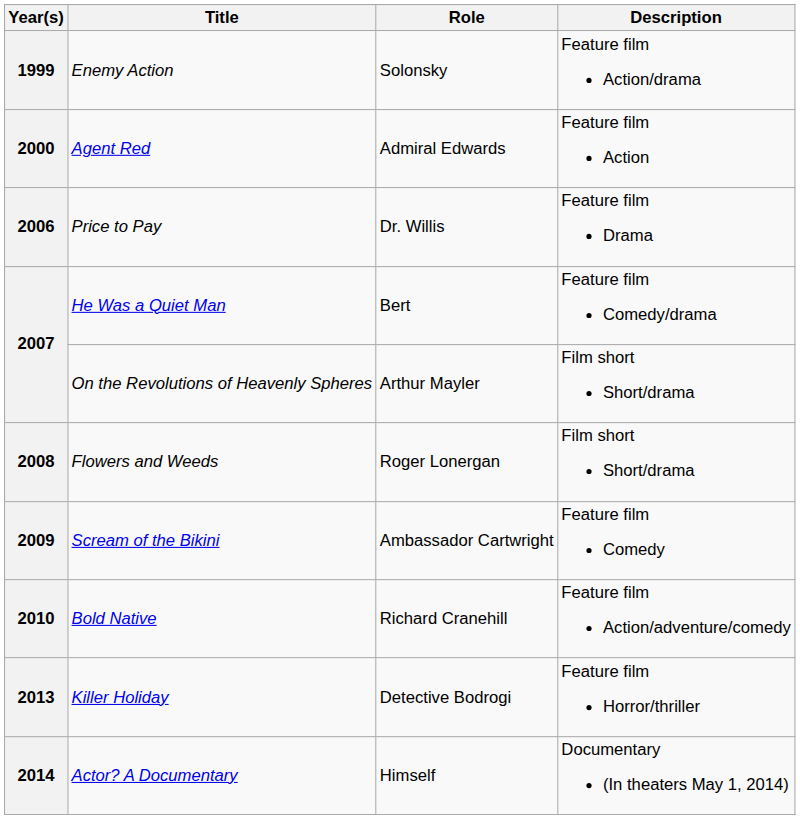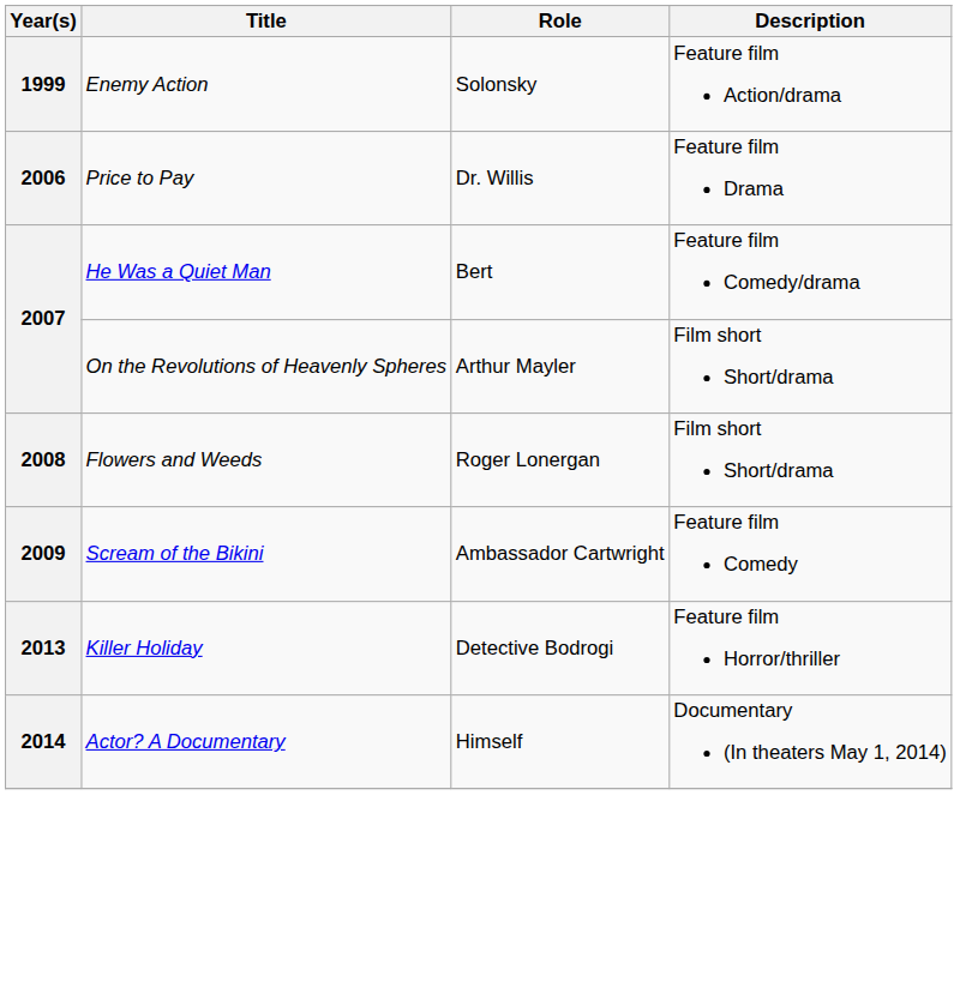 <table class="wikitable plainrowheaders sortable">
 <tr>
 </tr>
 <tr>
 <th scope=col>Year(s)</th>
 <th scope=col>Title</th>
 <th scope=col>Role</th>
 <th scope=col class=unsortable>Description</th>
 </tr>
 <tr>
 <th rowspan=1>1999</th>
 <td><em>Enemy Action</em></td>
 <td>Solonsky</td>
 <td>Feature film<br><ul><li>Action/drama</li></ul></td>
-</tr>
-<tr>
-<th rowspan=1>2000</th>
-<td><em><a href='#'>Agent Red</a></em></td>
-<td>Admiral Edwards</td>
-<td>Feature film<br><ul><li>Action</li></ul></td>
 </tr>
 <tr>
 <th rowspan=1>2006</th>
 <td><em>Price to Pay</em></td>
 <td>Dr. Willis</td>
 <td>Feature film<br><ul><li>Drama</li></ul></td>
 </tr>
 <tr>
 <th rowspan=2>2007</th>
 <td><em><a href='#'>He Was a Quiet Man</a></em></td>
 <td>Bert</td>
 <td>Feature film<br><ul><li>Comedy/drama</li></ul></td>
 </tr>
 <tr>
 <td><em>On the Revolutions of Heavenly Spheres</em></td>
 <td>Arthur Mayler</td>
 <td>Film short<br><ul><li>Short/drama</li></ul></td>
 </tr>
 <tr>
 <th rowspan=1>2008</th>
 <td><em>Flowers and Weeds</em></td>
 <td>Roger Lonergan</td>
 <td>Film short<br><ul><li>Short/drama</li></ul></td>
 </tr>
 <tr>
 <th rowspan=1>2009</th>
 <td><em><a href='#'>Scream of the Bikini</a></em></td>
 <td>Ambassador Cartwright</td>
 <td>Feature film<br><ul><li>Comedy</li></ul></td>
 </tr>
 <tr>
-<th rowspan=1>2010</th>
-<td><em><a href='#'>Bold Native</a></em></td>
-<td>Richard Cranehill</td>
-<td>Feature film<br><ul><li>Action/adventure/comedy</li></ul></td>
-</tr>
-<tr>
 <th rowspan=1>2013</th>
 <td><em><a href='#'>Killer Holiday</a></em></td>
 <td>Detective Bodrogi</td>
 <td>Feature film<br><ul><li>Horror/thriller</li></ul></td>
 </tr>
 <tr>
 <th rowspan=1>2014</th>
 <td><em><a href='#'>Actor? A Documentary</a></em></td>
 <td>Himself</td>
 <td>Documentary<br><ul><li>(In theaters May 1, 2014)</li></ul></td>
 </tr>
 <tr>
 </tr>
 </table>
